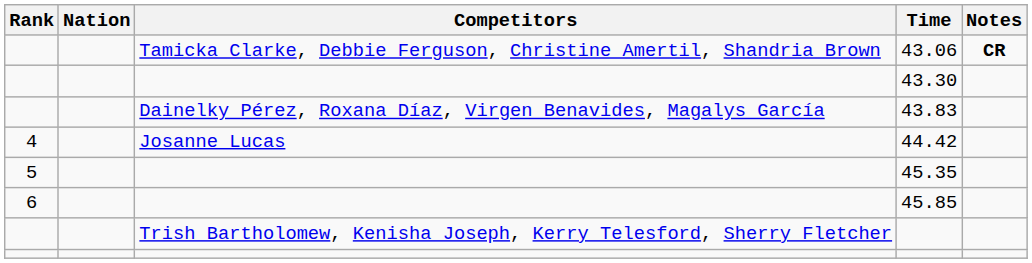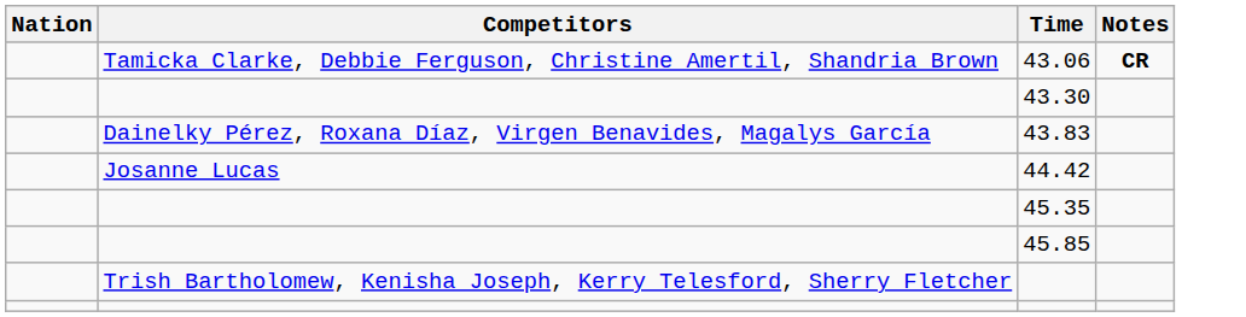 <table class="wikitable sortable" style="text-align:center">
 <tr>
-<th>Rank</th>
 <th>Nation</th>
 <th>Competitors</th>
 <th>Time</th>
 <th>Notes</th>
 </tr>
 <tr>
-<td></td>
 <td align=left></td>
 <td align=left><a href='#'>Tamicka Clarke</a>, <a href='#'>Debbie Ferguson</a>, <a href='#'>Christine Amertil</a>, <a href='#'>Shandria Brown</a></td>
 <td>43.06</td>
 <td><strong>CR</strong></td>
 </tr>
 <tr>
-<td></td>
 <td align=left></td>
 <td align=left></td>
 <td>43.30</td>
 <td></td>
 </tr>
 <tr>
-<td></td>
 <td align=left></td>
 <td align=left><a href='#'>Dainelky Pérez</a>, <a href='#'>Roxana Díaz</a>, <a href='#'>Virgen Benavides</a>, <a href='#'>Magalys García</a></td>
 <td>43.83</td>
 <td></td>
 </tr>
 <tr>
-<td>4</td>
 <td align=left></td>
 <td align=left><a href='#'>Josanne Lucas</a></td>
 <td>44.42</td>
 <td></td>
 </tr>
 <tr>
-<td>5</td>
 <td align=left></td>
 <td align=left></td>
 <td>45.35</td>
 <td></td>
 </tr>
 <tr>
-<td>6</td>
 <td align=left></td>
 <td align=left></td>
 <td>45.85</td>
 <td></td>
 </tr>
 <tr>
-<td></td>
 <td align=left></td>
 <td align=left><a href='#'>Trish Bartholomew</a>, <a href='#'>Kenisha Joseph</a>, <a href='#'>Kerry Telesford</a>, <a href='#'>Sherry Fletcher</a></td>
 <td></td>
 <td></td>
 </tr>
 <tr>
-<td></td>
 <td align=left></td>
 <td align=left></td>
 <td></td>
 <td></td>
 </tr>
 </table>
